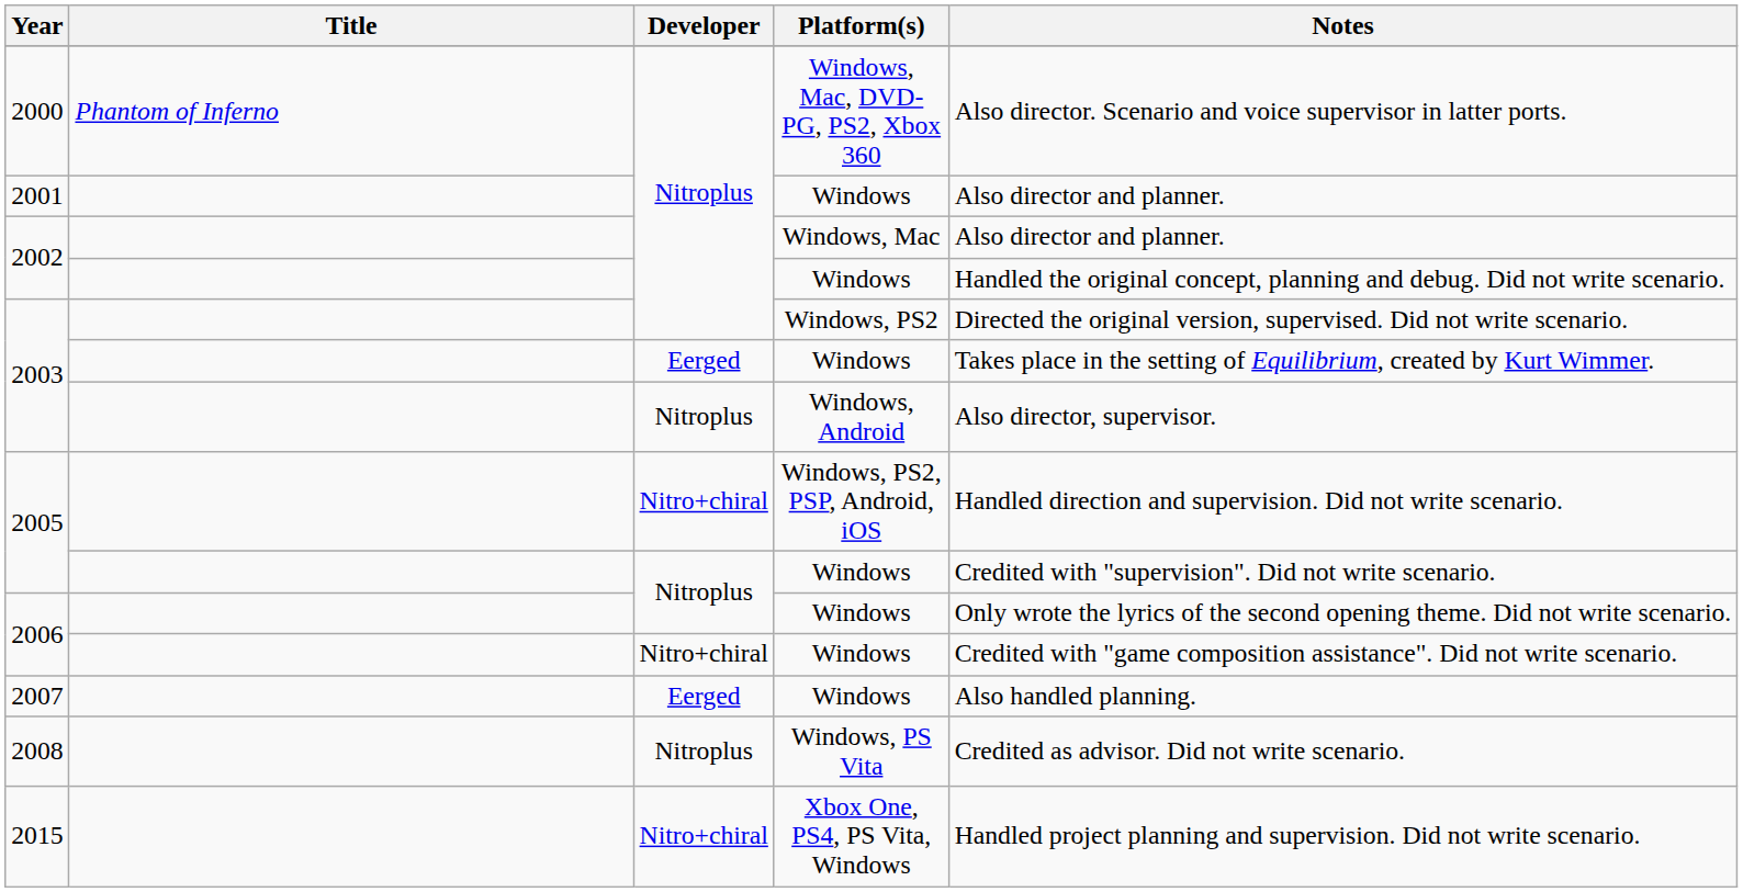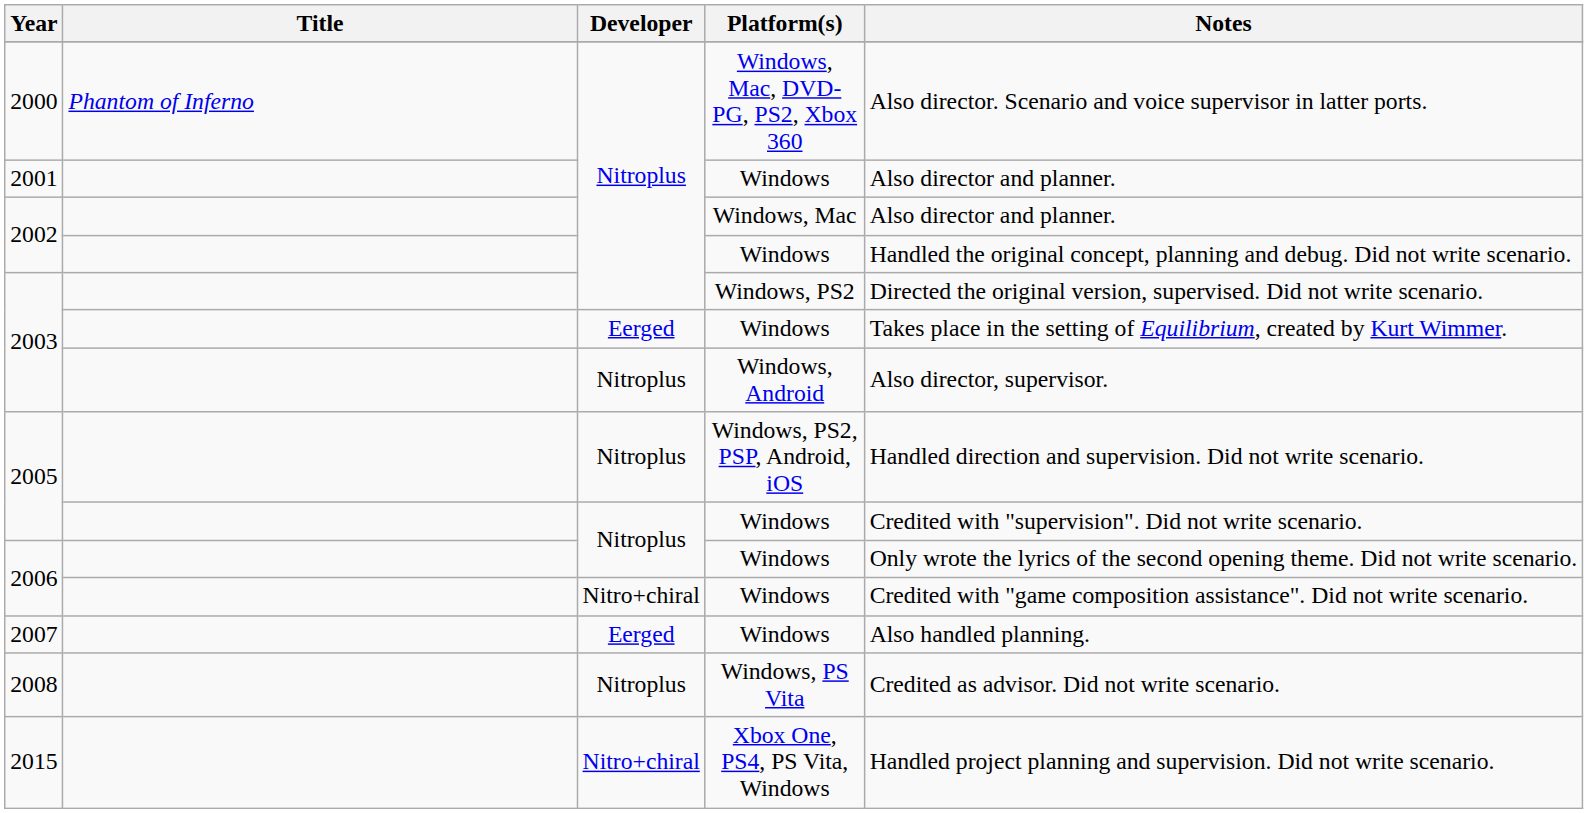 <table class="wikitable sortable" style="text-align:center">
 <tr>
 <th scope="col" width=10>Year</th>
 <th scope="col" width=340>Title</th>
 <th scope="col" width=70>Developer</th>
 <th scope="col" width=100>Platform(s)</th>
 <th scope="col" class="unsortable">Notes</th>
 </tr>
 <tr>
 </tr>
 <tr>
 <td>2000</td>
 <td scope="row" style="text-align:left"><em><a href='#'>Phantom of Inferno</a></em></td>
 <td rowspan="5"><a href='#'>Nitroplus</a></td>
 <td><a href='#'>Windows</a>, <a href='#'>Mac</a>, <a href='#'>DVD-PG</a>, <a href='#'>PS2</a>, <a href='#'>Xbox 360</a></td>
 <td style="text-align:left">Also director. Scenario and voice supervisor in latter ports.</td>
 </tr>
 <tr>
 <td>2001</td>
 <td scope="row" style="text-align:left"></td>
 <td>Windows</td>
 <td style="text-align:left">Also director and planner.</td>
 </tr>
 <tr>
 <td rowspan="2">2002</td>
 <td scope="row" style="text-align:left"></td>
 <td>Windows, Mac</td>
 <td style="text-align:left">Also director and planner.</td>
 </tr>
 <tr>
 <td scope="row" style="text-align:left"><em></em></td>
 <td>Windows</td>
 <td style="text-align:left">Handled the original concept, planning and debug. Did not write scenario.</td>
 </tr>
 <tr>
 <td rowspan="3">2003</td>
 <td scope="row" style="text-align:left"></td>
 <td>Windows, PS2</td>
 <td style="text-align:left">Directed the original version, supervised. Did not write scenario.</td>
 </tr>
 <tr>
 <td scope="row" style="text-align:left"></td>
 <td><a href='#'>Eerged</a></td>
 <td>Windows</td>
 <td style="text-align:left">Takes place in the setting of <em><a href='#'>Equilibrium</a></em>, created by <a href='#'>Kurt Wimmer</a>.</td>
 </tr>
 <tr>
 <td scope="row" style="text-align:left"></td>
 <td>Nitroplus</td>
 <td>Windows, <a href='#'>Android</a></td>
 <td style="text-align:left">Also director, supervisor.</td>
 </tr>
 <tr>
 <td rowspan="2">2005</td>
 <td scope="row" style="text-align:left"></td>
-<td><a href='#'>Nitro+chiral</a></td>
+<td>Nitroplus</td>
 <td>Windows, PS2, <a href='#'>PSP</a>, Android, <a href='#'>iOS</a></td>
 <td style="text-align:left">Handled direction and supervision. Did not write scenario.</td>
 </tr>
 <tr>
 <td scope="row" style="text-align:left"></td>
 <td rowspan="2">Nitroplus</td>
 <td>Windows</td>
 <td style="text-align:left">Credited with "supervision". Did not write scenario.</td>
 </tr>
 <tr>
 <td rowspan="2">2006</td>
 <td scope="row" style="text-align:left"></td>
 <td>Windows</td>
 <td style="text-align:left">Only wrote the lyrics of the second opening theme. Did not write scenario.</td>
 </tr>
 <tr>
 <td scope="row" style="text-align:left"><em></em></td>
 <td>Nitro+chiral</td>
 <td>Windows</td>
 <td style="text-align:left">Credited with "game composition assistance". Did not write scenario.</td>
 </tr>
 <tr>
 <td>2007</td>
 <td scope="row" style="text-align:left"></td>
 <td><a href='#'>Eerged</a></td>
 <td>Windows</td>
 <td style="text-align:left">Also handled planning.</td>
 </tr>
 <tr>
 <td>2008</td>
 <td scope="row" style="text-align:left"><em></em></td>
 <td>Nitroplus</td>
 <td>Windows, <a href='#'>PS Vita</a></td>
 <td style="text-align:left">Credited as advisor. Did not write scenario.</td>
 </tr>
 <tr>
 <td>2015</td>
 <td scope="row" style="text-align:left"></td>
 <td><a href='#'>Nitro+chiral</a></td>
 <td><a href='#'>Xbox One</a>, <a href='#'>PS4</a>, PS Vita, Windows</td>
 <td style="text-align:left">Handled project planning and supervision. Did not write scenario.</td>
 </tr>
 </table>
